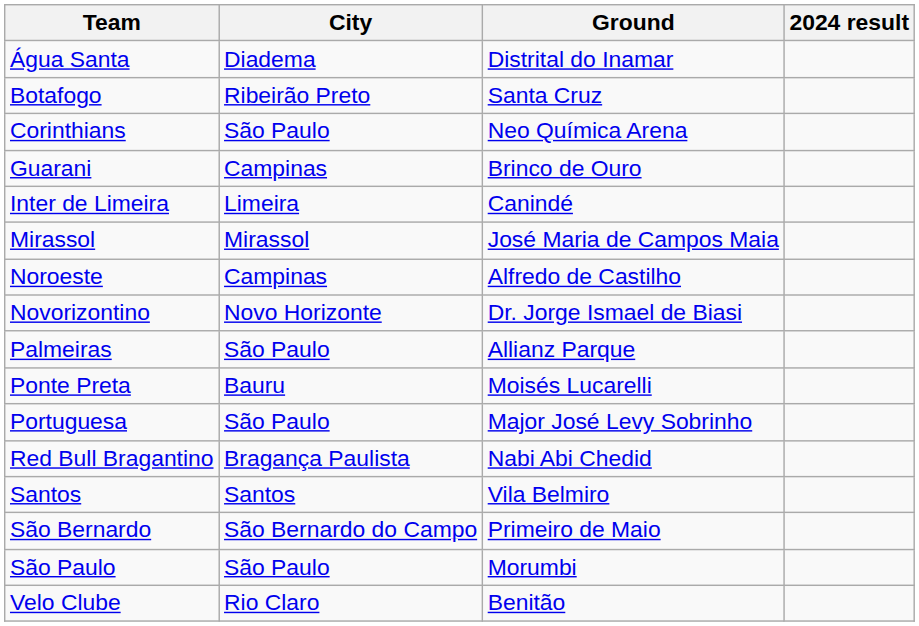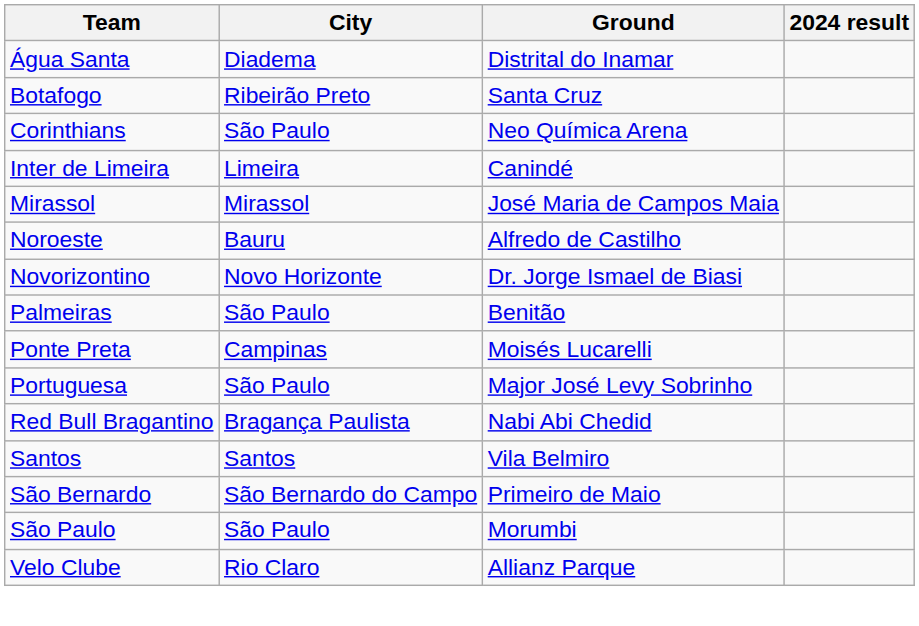 <table class="wikitable sortable">
 <tr>
 <th>Team</th>
 <th>City</th>
 <th>Ground</th>
 <th>2024 result</th>
 </tr>
 <tr>
 <td><a href='#'>Água Santa</a></td>
 <td><a href='#'>Diadema</a></td>
 <td><a href='#'>Distrital do Inamar</a></td>
 <td></td>
 </tr>
 <tr>
 <td><a href='#'>Botafogo</a></td>
 <td><a href='#'>Ribeirão Preto</a></td>
 <td><a href='#'>Santa Cruz</a></td>
 <td></td>
 </tr>
 <tr>
 <td><a href='#'>Corinthians</a></td>
 <td><a href='#'>São Paulo</a> </td>
 <td><a href='#'>Neo Química Arena</a></td>
 <td></td>
 </tr>
 <tr>
-<td><a href='#'>Guarani</a></td>
-<td><a href='#'>Campinas</a></td>
-<td><a href='#'>Brinco de Ouro</a></td>
-<td></td>
-</tr>
-<tr>
 <td><a href='#'>Inter de Limeira</a></td>
 <td><a href='#'>Limeira</a></td>
 <td><a href='#'>Canindé</a></td>
 <td></td>
 </tr>
 <tr>
 <td><a href='#'>Mirassol</a></td>
 <td><a href='#'>Mirassol</a></td>
 <td><a href='#'>José Maria de Campos Maia</a></td>
 <td></td>
 </tr>
 <tr>
 <td><a href='#'>Noroeste</a></td>
-<td><a href='#'>Campinas</a></td>
+<td><a href='#'>Bauru</a></td>
 <td><a href='#'>Alfredo de Castilho</a></td>
 <td></td>
 </tr>
 <tr>
 <td><a href='#'>Novorizontino</a></td>
 <td><a href='#'>Novo Horizonte</a></td>
 <td><a href='#'>Dr. Jorge Ismael de Biasi</a></td>
 <td></td>
 </tr>
 <tr>
 <td><a href='#'>Palmeiras</a></td>
 <td><a href='#'>São Paulo</a> </td>
-<td><a href='#'>Allianz Parque</a></td>
+<td><a href='#'>Benitão</a></td>
 <td></td>
 </tr>
 <tr>
 <td><a href='#'>Ponte Preta</a></td>
-<td><a href='#'>Bauru</a></td>
+<td><a href='#'>Campinas</a></td>
 <td><a href='#'>Moisés Lucarelli</a></td>
 <td></td>
 </tr>
 <tr>
 <td><a href='#'>Portuguesa</a></td>
 <td><a href='#'>São Paulo</a> </td>
 <td><a href='#'>Major José Levy Sobrinho</a></td>
 <td></td>
 </tr>
 <tr>
 <td><a href='#'>Red Bull Bragantino</a></td>
 <td><a href='#'>Bragança Paulista</a></td>
 <td><a href='#'>Nabi Abi Chedid</a></td>
 <td></td>
 </tr>
 <tr>
 <td><a href='#'>Santos</a></td>
 <td><a href='#'>Santos</a></td>
 <td><a href='#'>Vila Belmiro</a></td>
 <td></td>
 </tr>
 <tr>
 <td><a href='#'>São Bernardo</a></td>
 <td><a href='#'>São Bernardo do Campo</a></td>
 <td><a href='#'>Primeiro de Maio</a></td>
 <td></td>
 </tr>
 <tr>
 <td><a href='#'>São Paulo</a></td>
 <td><a href='#'>São Paulo</a> </td>
 <td><a href='#'>Morumbi</a></td>
 <td></td>
 </tr>
 <tr>
 <td><a href='#'>Velo Clube</a></td>
 <td><a href='#'>Rio Claro</a></td>
-<td><a href='#'>Benitão</a></td>
+<td><a href='#'>Allianz Parque</a></td>
 <td></td>
 </tr>
 </table>
